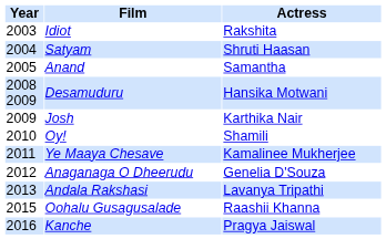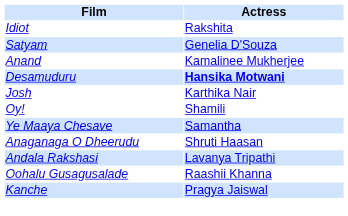 <table cellspacing="1" cellpadding="1" border="0" style="width:50%;">
 <tr style="background:#d1e4fd;">
-<th>Year</th>
 <th>Film</th>
 <th>Actress</th>
 </tr>
 <tr>
-<td>2003</td>
 <td><em><a href='#'>Idiot</a></em></td>
 <td><a href='#'>Rakshita</a></td>
 </tr>
 <tr style="background:#d1e4fd;">
-<td>2004</td>
 <td><em><a href='#'>Satyam</a></em></td>
-<td><a href='#'>Shruti Haasan</a></td>
+<td><a href='#'>Genelia D'Souza</a></td>
 </tr>
 <tr>
-<td>2005</td>
 <td><em><a href='#'>Anand</a></em></td>
-<td><a href='#'>Samantha</a></td>
+<td><a href='#'>Kamalinee Mukherjee</a></td>
 </tr>
 <tr style="background:#d1e4fd;">
-<td>2008<br>2009</td>
 <td><em><a href='#'>Desamuduru</a></em></td>
-<td><a href='#'>Hansika Motwani</a></td>
+<td><strong><a href='#'>Hansika Motwani</a></strong></td>
 </tr>
 <tr>
-<td>2009</td>
 <td><em><a href='#'>Josh</a></em></td>
 <td><a href='#'>Karthika Nair</a></td>
 </tr>
 <tr>
-<td>2010</td>
 <td><em><a href='#'>Oy!</a></em></td>
 <td><a href='#'>Shamili</a></td>
 </tr>
 <tr style="background:#d1e4fd;">
-<td>2011</td>
 <td><em><a href='#'>Ye Maaya Chesave</a></em></td>
-<td><a href='#'>Kamalinee Mukherjee</a></td>
+<td><a href='#'>Samantha</a></td>
 </tr>
 <tr>
-<td>2012</td>
 <td><em><a href='#'>Anaganaga O Dheerudu</a></em></td>
-<td><a href='#'>Genelia D'Souza</a></td>
+<td><a href='#'>Shruti Haasan</a></td>
 </tr>
 <tr style="background:#d1e4fd;">
-<td>2013</td>
 <td><em><a href='#'>Andala Rakshasi</a></em></td>
 <td><a href='#'>Lavanya Tripathi</a></td>
 </tr>
 <tr>
-<td>2015</td>
 <td><em><a href='#'>Oohalu Gusagusalade</a></em></td>
 <td><a href='#'>Raashii Khanna</a></td>
 </tr>
 <tr style="background:#d1e4fd;">
-<td>2016</td>
 <td><em><a href='#'>Kanche</a></em></td>
 <td><a href='#'>Pragya Jaiswal</a></td>
 </tr>
 </table>
